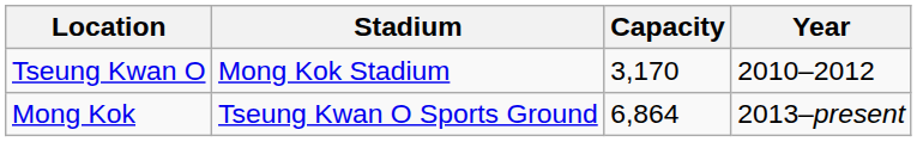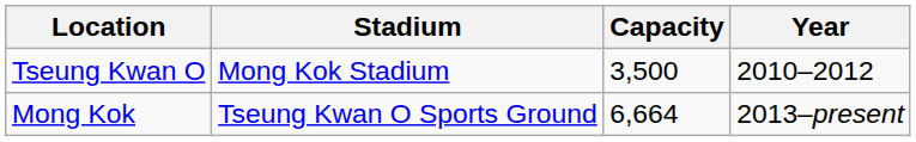 <table class="wikitable">
 <tr>
 <th>Location</th>
 <th>Stadium</th>
 <th>Capacity</th>
 <th>Year</th>
 </tr>
 <tr>
 <td><a href='#'>Tseung Kwan O</a></td>
 <td><a href='#'>Mong Kok Stadium</a></td>
-<td>3,170</td>
+<td>3,500</td>
 <td>2010–2012</td>
 </tr>
 <tr>
 <td><a href='#'>Mong Kok</a></td>
 <td><a href='#'>Tseung Kwan O Sports Ground</a></td>
-<td>6,864</td>
+<td>6,664</td>
 <td>2013–<em>present</em></td>
 </tr>
 </table>
